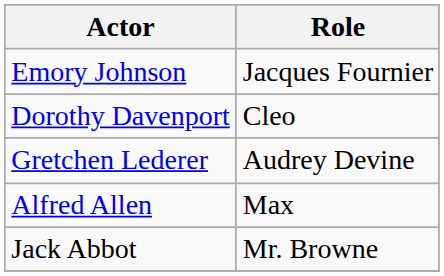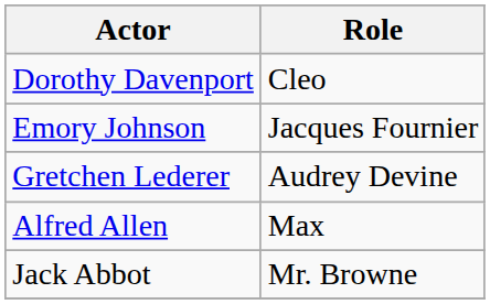 <table class="wikitable">
 <tr>
 <th>Actor</th>
 <th>Role</th>
 </tr>
+<tr style="text-align: left;">
+<td><a href='#'>Dorothy Davenport</a></td>
+<td>Cleo</td>
+</tr>
 <tr>
 <td><a href='#'>Emory Johnson</a></td>
 <td>Jacques Fournier</td>
-</tr>
-<tr style="text-align: left;">
-<td><a href='#'>Dorothy Davenport</a></td>
-<td>Cleo</td>
 </tr>
 <tr>
 <td><a href='#'>Gretchen Lederer</a></td>
 <td>Audrey Devine</td>
 </tr>
 <tr>
 <td><a href='#'>Alfred Allen</a></td>
 <td>Max</td>
 </tr>
 <tr>
 <td>Jack Abbot</td>
 <td>Mr. Browne</td>
 </tr>
 <tr>
 </tr>
 </table>
